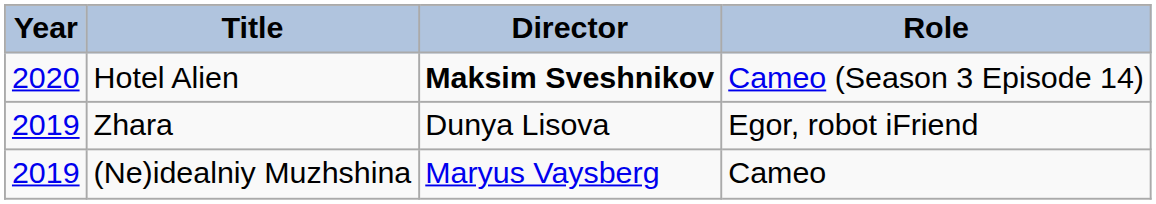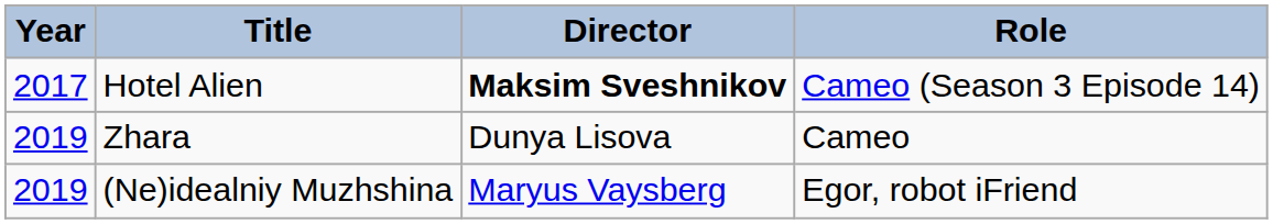 <table class="wikitable" border="2" cellpadding="4" style="font-size: 100%;">
 <tr>
 <th style="background:#B0C4DE;">Year</th>
 <th style="background:#B0C4DE;">Title</th>
 <th style="background:#B0C4DE;">Director</th>
 <th style="background:#B0C4DE;">Role</th>
 </tr>
 <tr>
-<td><a href='#'>2020</a></td>
+<td><a href='#'>2017</a></td>
 <td>Hotel Alien</td>
 <td><strong>Maksim Sveshnikov</strong></td>
 <td><a href='#'>Cameo</a> (Season 3 Episode 14)</td>
 </tr>
 <tr>
 <td><a href='#'>2019</a></td>
 <td>Zhara</td>
 <td>Dunya Lisova</td>
-<td>Egor, robot iFriend</td>
+<td>Cameo</td>
 </tr>
 <tr>
 <td><a href='#'>2019</a></td>
 <td>(Ne)idealniy Muzhshina</td>
 <td><a href='#'>Maryus Vaysberg</a></td>
-<td>Cameo</td>
+<td>Egor, robot iFriend</td>
 </tr>
 </table>
